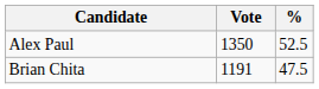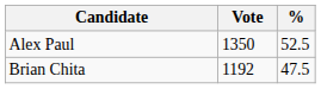 <table class="wikitable">
 <tr>
 <th bgcolor="#DDDDFF" width="200px">Candidate</th>
 <th bgcolor="#DDDDFF" width="50px">Vote</th>
 <th bgcolor="#DDDDFF" width="30px">%</th>
 </tr>
 <tr>
 <td>Alex Paul</td>
 <td>1350</td>
 <td>52.5</td>
 </tr>
 <tr>
 <td>Brian Chita</td>
-<td>1191</td>
+<td>1192</td>
 <td>47.5</td>
 </tr>
 </table>
